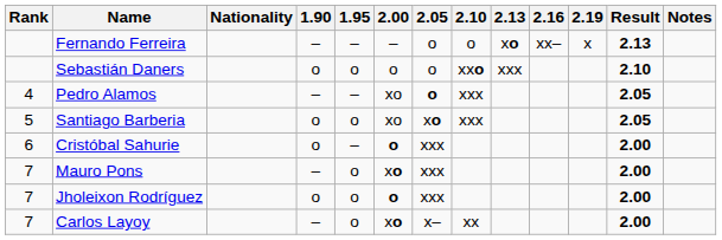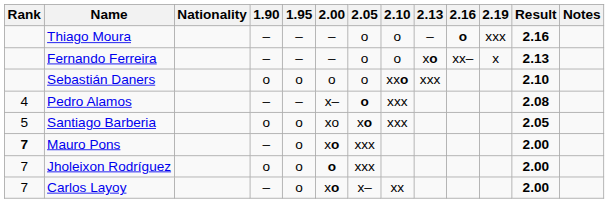 <table class="wikitable sortable" style="text-align:center">
 <tr>
 <th>Rank</th>
 <th>Name</th>
 <th>Nationality</th>
 <th>1.90</th>
 <th>1.95</th>
 <th>2.00</th>
 <th>2.05</th>
 <th>2.10</th>
 <th>2.13</th>
 <th>2.16</th>
 <th>2.19</th>
 <th>Result</th>
 <th>Notes</th>
+</tr>
+<tr>
+<td></td>
+<td align=left><a href='#'>Thiago Moura</a></td>
+<td align=left></td>
+<td>–</td>
+<td>–</td>
+<td>–</td>
+<td>o</td>
+<td>o</td>
+<td>–</td>
+<td><strong>o</strong></td>
+<td>xxx</td>
+<td><strong>2.16</strong></td>
+<td></td>
 </tr>
 <tr>
 <td></td>
 <td align=left><a href='#'>Fernando Ferreira</a></td>
 <td align=left></td>
 <td>–</td>
 <td>–</td>
 <td>–</td>
 <td>o</td>
 <td>o</td>
 <td>x<strong>o</strong></td>
 <td>xx–</td>
 <td>x</td>
 <td><strong>2.13</strong></td>
 <td></td>
 </tr>
 <tr>
 <td></td>
 <td align=left><a href='#'>Sebastián Daners</a></td>
 <td align=left></td>
 <td>o</td>
 <td>o</td>
 <td>o</td>
 <td>o</td>
 <td>xx<strong>o</strong></td>
 <td>xxx</td>
 <td></td>
 <td></td>
 <td><strong>2.10</strong></td>
 <td></td>
 </tr>
 <tr>
 <td>4</td>
 <td align=left><a href='#'>Pedro Alamos</a></td>
 <td align=left></td>
 <td>–</td>
 <td>–</td>
-<td>xo</td>
+<td>x–</td>
 <td><strong>o</strong></td>
 <td>xxx</td>
 <td></td>
 <td></td>
 <td></td>
-<td><strong>2.05</strong></td>
+<td><strong>2.08</strong></td>
 <td></td>
 </tr>
 <tr>
 <td>5</td>
 <td align=left><a href='#'>Santiago Barberia</a></td>
 <td align=left></td>
 <td>o</td>
 <td>o</td>
 <td>xo</td>
 <td>x<strong>o</strong></td>
 <td>xxx</td>
 <td></td>
 <td></td>
 <td></td>
 <td><strong>2.05</strong></td>
 <td></td>
 </tr>
 <tr>
-<td>6</td>
-<td align=left><a href='#'>Cristóbal Sahurie</a></td>
-<td align=left></td>
-<td>o</td>
-<td>–</td>
-<td><strong>o</strong></td>
-<td>xxx</td>
-<td></td>
-<td></td>
-<td></td>
-<td></td>
-<td><strong>2.00</strong></td>
-<td></td>
-</tr>
-<tr>
-<td>7</td>
+<td><strong>7</strong></td>
 <td align=left><a href='#'>Mauro Pons</a></td>
 <td align=left></td>
 <td>–</td>
 <td>o</td>
 <td>x<strong>o</strong></td>
 <td>xxx</td>
 <td></td>
 <td></td>
 <td></td>
 <td></td>
 <td><strong>2.00</strong></td>
 <td></td>
 </tr>
 <tr>
 <td>7</td>
 <td align=left><a href='#'>Jholeixon Rodríguez</a></td>
 <td align=left></td>
 <td>o</td>
 <td>o</td>
 <td><strong>o</strong></td>
 <td>xxx</td>
 <td></td>
 <td></td>
 <td></td>
 <td></td>
 <td><strong>2.00</strong></td>
 <td></td>
 </tr>
 <tr>
 <td>7</td>
 <td align=left><a href='#'>Carlos Layoy</a></td>
 <td align=left></td>
 <td>–</td>
 <td>o</td>
 <td>x<strong>o</strong></td>
 <td>x–</td>
 <td>xx</td>
 <td></td>
 <td></td>
 <td></td>
 <td><strong>2.00</strong></td>
 <td></td>
 </tr>
 </table>
